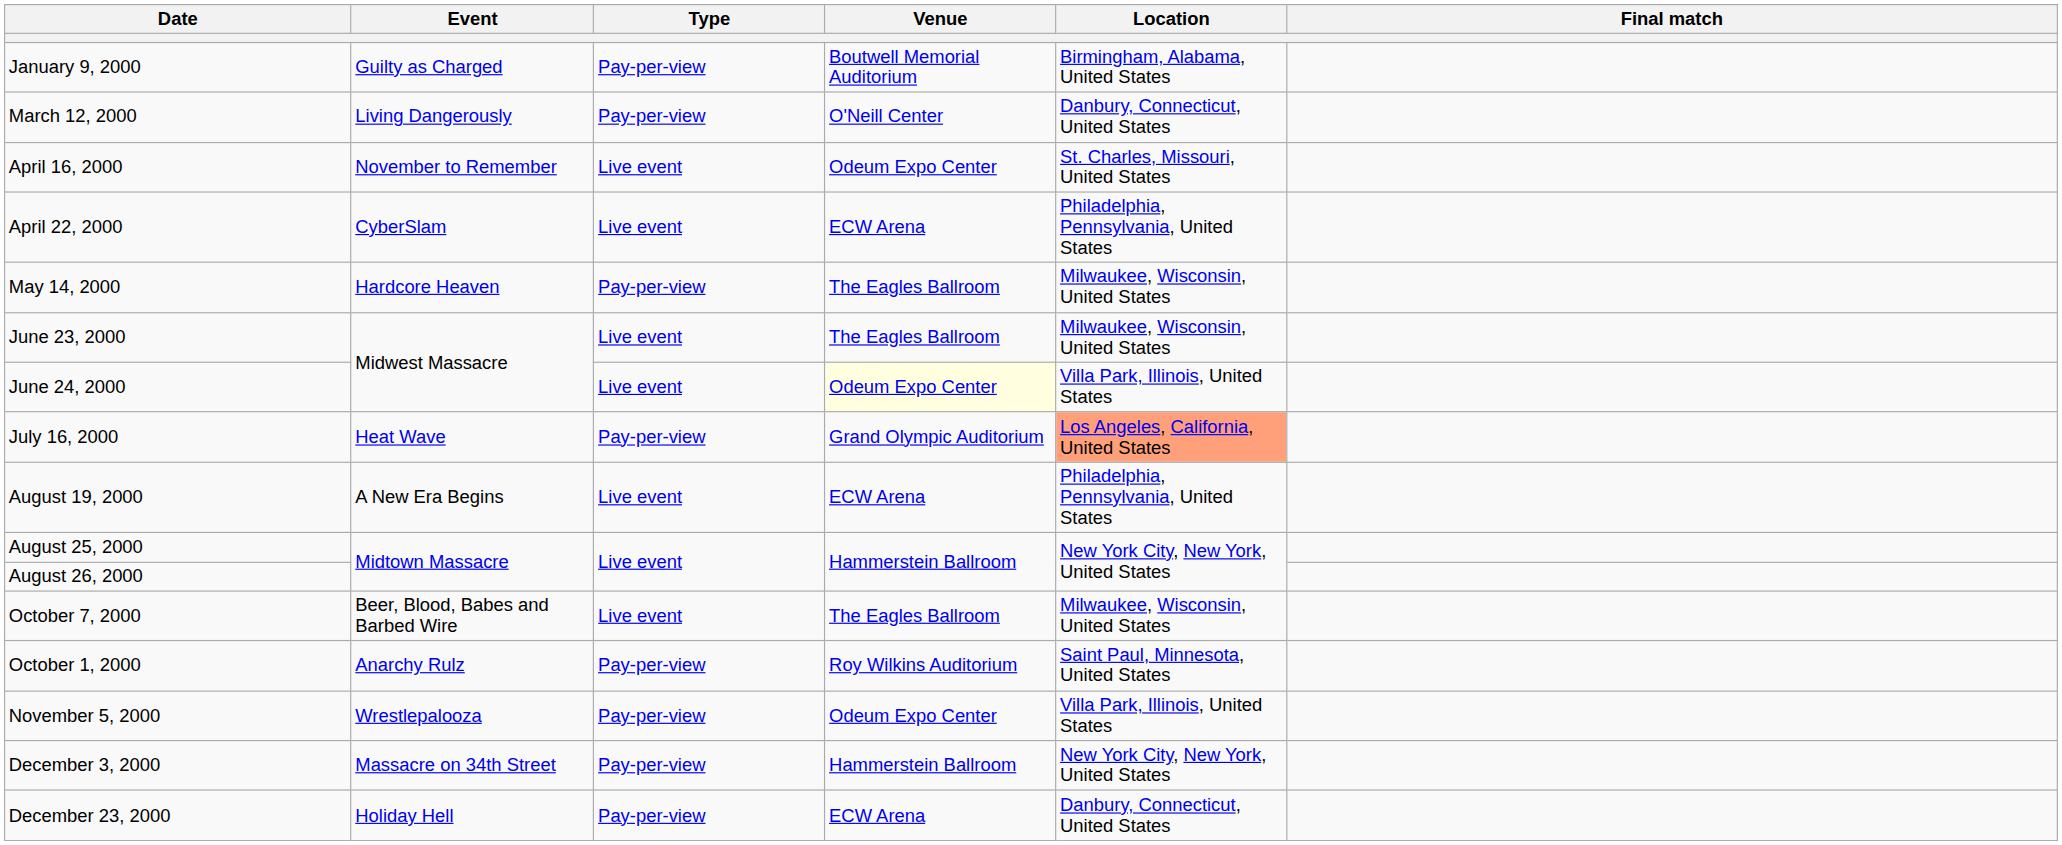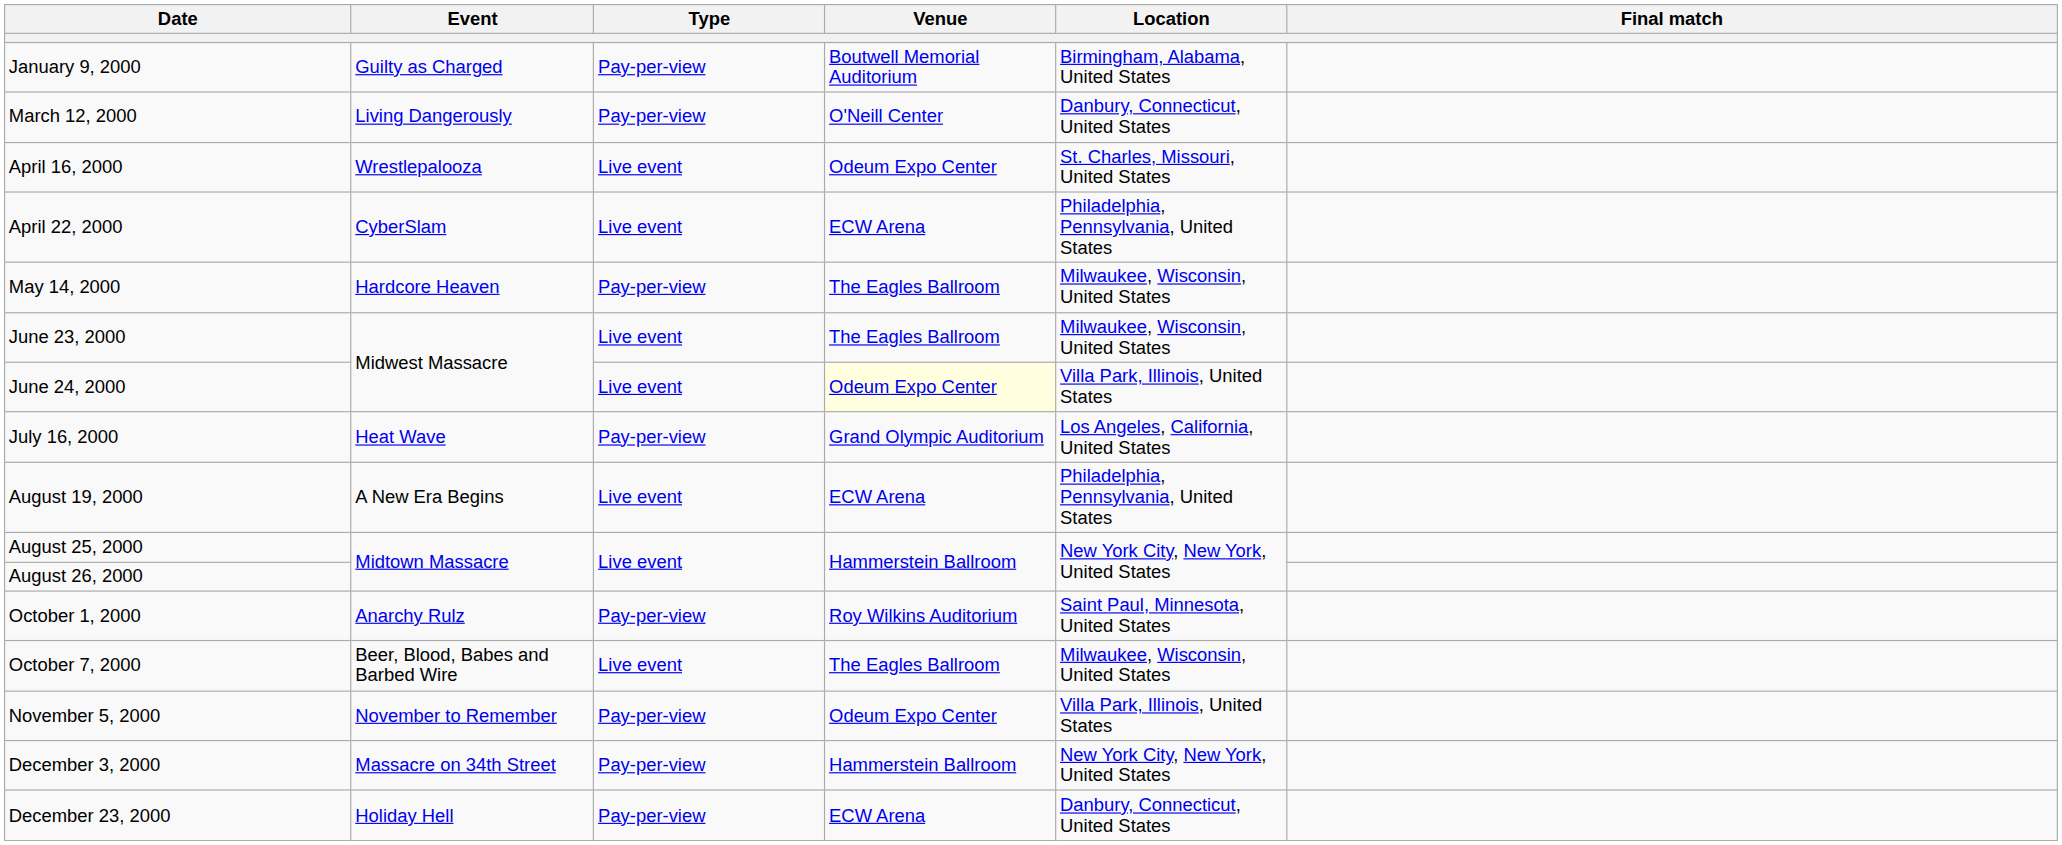 <table class="wikitable" width="90%">
 <tr>
 <th style=width:9%><strong>Date</strong></th>
 <th style=width:6%><strong>Event</strong></th>
 <th style=width:6%><strong>Type</strong></th>
 <th style=width:6%><strong>Venue</strong></th>
 <th style=width:6%><strong>Location</strong></th>
 <th style=width:20%><strong>Final match</strong></th>
 </tr>
 <tr>
 <th colspan=6></th>
 </tr>
 <tr>
 <td>January 9, 2000</td>
 <td><a href='#'>Guilty as Charged</a></td>
 <td><a href='#'>Pay-per-view</a></td>
 <td><a href='#'>Boutwell Memorial Auditorium</a></td>
 <td><a href='#'>Birmingham, Alabama</a>, United States</td>
 <td></td>
 </tr>
 <tr>
 <td>March 12, 2000</td>
 <td><a href='#'>Living Dangerously</a></td>
 <td><a href='#'>Pay-per-view</a></td>
 <td><a href='#'>O'Neill Center</a></td>
 <td><a href='#'>Danbury, Connecticut</a>, United States</td>
 <td></td>
 </tr>
 <tr>
 <td>April 16, 2000</td>
-<td><a href='#'>November to Remember</a></td>
+<td><a href='#'>Wrestlepalooza</a></td>
 <td><a href='#'>Live event</a></td>
 <td><a href='#'>Odeum Expo Center</a></td>
 <td><a href='#'>St. Charles, Missouri</a>, United States</td>
 <td></td>
 </tr>
 <tr>
 <td>April 22, 2000</td>
 <td><a href='#'>CyberSlam</a></td>
 <td><a href='#'>Live event</a></td>
 <td><a href='#'>ECW Arena</a></td>
 <td><a href='#'>Philadelphia</a>, <a href='#'>Pennsylvania</a>, United States</td>
 <td></td>
 </tr>
 <tr>
 <td>May 14, 2000</td>
 <td><a href='#'>Hardcore Heaven</a></td>
 <td><a href='#'>Pay-per-view</a></td>
 <td><a href='#'>The Eagles Ballroom</a></td>
 <td><a href='#'>Milwaukee</a>, <a href='#'>Wisconsin</a>, United States</td>
 <td></td>
 </tr>
 <tr>
 <td>June 23, 2000</td>
 <td rowspan=2>Midwest Massacre</td>
 <td><a href='#'>Live event</a></td>
 <td><a href='#'>The Eagles Ballroom</a></td>
 <td><a href='#'>Milwaukee</a>, <a href='#'>Wisconsin</a>, United States</td>
 <td></td>
 </tr>
 <tr>
 <td>June 24, 2000</td>
 <td><a href='#'>Live event</a></td>
 <td style="background: lightyellow;"><a href='#'>Odeum Expo Center</a></td>
 <td><a href='#'>Villa Park, Illinois</a>, United States</td>
 <td></td>
 </tr>
 <tr>
 <td>July 16, 2000</td>
 <td><a href='#'>Heat Wave</a></td>
 <td><a href='#'>Pay-per-view</a></td>
 <td><a href='#'>Grand Olympic Auditorium</a></td>
-<td style="background: lightsalmon;"><a href='#'>Los Angeles</a>, <a href='#'>California</a>, United States</td>
+<td><a href='#'>Los Angeles</a>, <a href='#'>California</a>, United States</td>
 <td></td>
 </tr>
 <tr>
 <td>August 19, 2000</td>
 <td>A New Era Begins</td>
 <td><a href='#'>Live event</a></td>
 <td><a href='#'>ECW Arena</a></td>
 <td><a href='#'>Philadelphia</a>, <a href='#'>Pennsylvania</a>, United States</td>
 <td></td>
 </tr>
 <tr>
 <td>August 25, 2000</td>
 <td rowspan=2><a href='#'>Midtown Massacre</a></td>
 <td rowspan=2><a href='#'>Live event</a></td>
 <td rowspan=2><a href='#'>Hammerstein Ballroom</a></td>
 <td rowspan=2><a href='#'>New York City</a>, <a href='#'>New York</a>, United States</td>
 <td></td>
 </tr>
 <tr>
 <td>August 26, 2000</td>
 <td></td>
 </tr>
 <tr>
+<td>October 1, 2000</td>
+<td><a href='#'>Anarchy Rulz</a></td>
+<td><a href='#'>Pay-per-view</a></td>
+<td><a href='#'>Roy Wilkins Auditorium</a></td>
+<td><a href='#'>Saint Paul, Minnesota</a>, United States</td>
+<td></td>
+</tr>
+<tr>
 <td>October 7, 2000</td>
 <td>Beer, Blood, Babes and Barbed Wire</td>
 <td><a href='#'>Live event</a></td>
 <td><a href='#'>The Eagles Ballroom</a></td>
 <td><a href='#'>Milwaukee</a>, <a href='#'>Wisconsin</a>, United States</td>
 <td></td>
 </tr>
 <tr>
-<td>October 1, 2000</td>
-<td><a href='#'>Anarchy Rulz</a></td>
-<td><a href='#'>Pay-per-view</a></td>
-<td><a href='#'>Roy Wilkins Auditorium</a></td>
-<td><a href='#'>Saint Paul, Minnesota</a>, United States</td>
-<td></td>
-</tr>
-<tr>
 <td>November 5, 2000</td>
-<td><a href='#'>Wrestlepalooza</a></td>
+<td><a href='#'>November to Remember</a></td>
 <td><a href='#'>Pay-per-view</a></td>
 <td><a href='#'>Odeum Expo Center</a></td>
 <td><a href='#'>Villa Park, Illinois</a>, United States</td>
 <td></td>
 </tr>
 <tr>
 <td>December 3, 2000</td>
 <td><a href='#'>Massacre on 34th Street</a></td>
 <td><a href='#'>Pay-per-view</a></td>
 <td><a href='#'>Hammerstein Ballroom</a></td>
 <td><a href='#'>New York City</a>, <a href='#'>New York</a>, United States</td>
 <td></td>
 </tr>
 <tr>
 <td>December 23, 2000</td>
 <td><a href='#'>Holiday Hell</a></td>
 <td><a href='#'>Pay-per-view</a></td>
 <td><a href='#'>ECW Arena</a></td>
 <td><a href='#'>Danbury, Connecticut</a>, United States</td>
 <td></td>
 </tr>
 </table>
